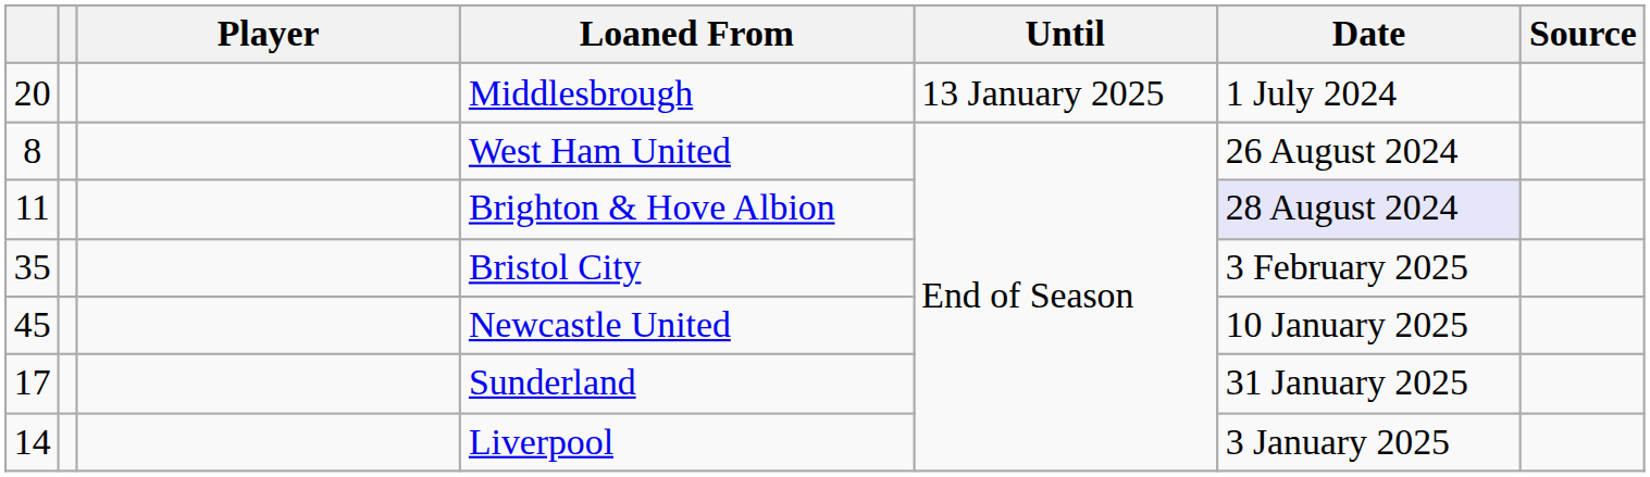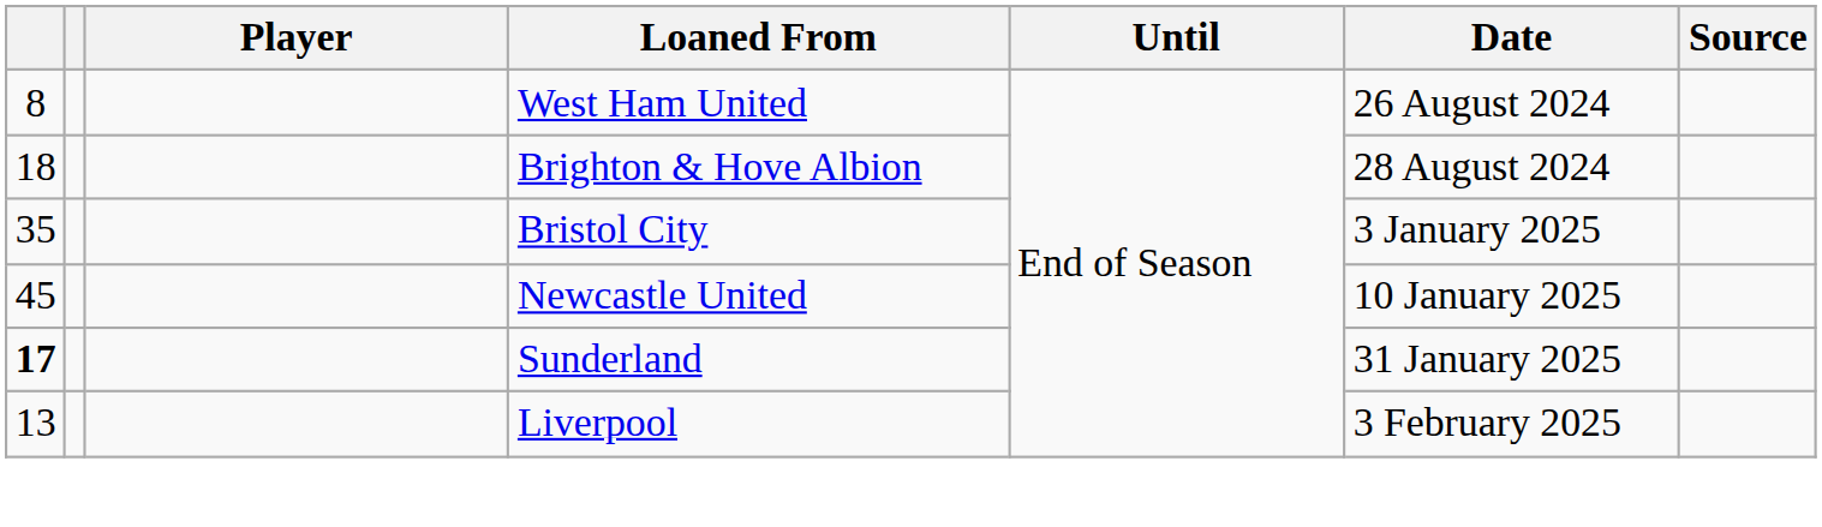 <table class="wikitable plainrowheaders sortable">
 <tr>
 <th></th>
 <th></th>
 <th scope=col; style="width: 160px;">Player</th>
 <th scope=col; style="width: 190px;">Loaned From</th>
 <th scope=col; style="width: 125px;">Until</th>
 <th scope=col; style="width: 125px;">Date</th>
 <th scope=col>Source</th>
 </tr>
 <tr>
-<td align=center>20</td>
-<td align=center></td>
-<td></td>
-<td> <a href='#'>Middlesbrough</a></td>
-<td>13 January 2025</td>
-<td>1 July 2024</td>
-<td></td>
-</tr>
-<tr>
 <td align=center>8</td>
 <td align=center></td>
 <td></td>
 <td> <a href='#'>West Ham United</a></td>
 <td rowspan="6">End of Season</td>
 <td>26 August 2024</td>
 <td></td>
 </tr>
 <tr>
-<td align=center>11</td>
+<td align=center>18</td>
 <td align=center></td>
 <td></td>
 <td> <a href='#'>Brighton & Hove Albion</a></td>
-<td style="background: lavender;">28 August 2024</td>
+<td>28 August 2024</td>
 <td></td>
 </tr>
 <tr>
 <td align=center>35</td>
 <td align=center></td>
 <td></td>
 <td> <a href='#'>Bristol City</a></td>
-<td>3 February 2025</td>
+<td>3 January 2025</td>
 <td></td>
 </tr>
 <tr>
 <td align=center>45</td>
 <td align=center></td>
 <td></td>
 <td> <a href='#'>Newcastle United</a></td>
 <td>10 January 2025</td>
 <td></td>
 </tr>
 <tr>
-<td align=center>17</td>
+<td align=center><strong>17</strong></td>
 <td align=center></td>
 <td></td>
 <td> <a href='#'>Sunderland</a></td>
 <td>31 January 2025</td>
 <td></td>
 </tr>
 <tr>
-<td align=center>14</td>
+<td align=center>13</td>
 <td align=center></td>
 <td></td>
 <td> <a href='#'>Liverpool</a></td>
-<td>3 January 2025</td>
+<td>3 February 2025</td>
 <td></td>
 </tr>
 </table>
